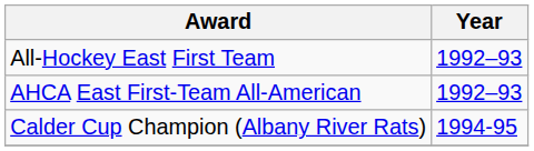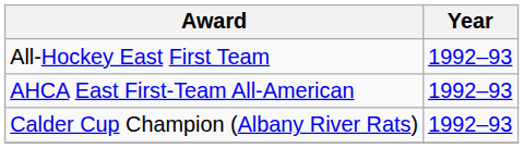 <table class="wikitable">
 <tr>
 <th>Award</th>
 <th>Year</th>
 </tr>
 <tr>
 <td>All-<a href='#'>Hockey East</a> <a href='#'>First Team</a></td>
 <td><a href='#'>1992–93</a></td>
 </tr>
 <tr>
 <td><a href='#'>AHCA</a> <a href='#'>East First-Team All-American</a></td>
 <td><a href='#'>1992–93</a></td>
 </tr>
 <tr>
 <td><a href='#'>Calder Cup</a> Champion (<a href='#'>Albany River Rats</a>)</td>
-<td><a href='#'>1994-95</a></td>
+<td><a href='#'>1992–93</a></td>
 </tr>
 <tr>
 </tr>
 </table>
